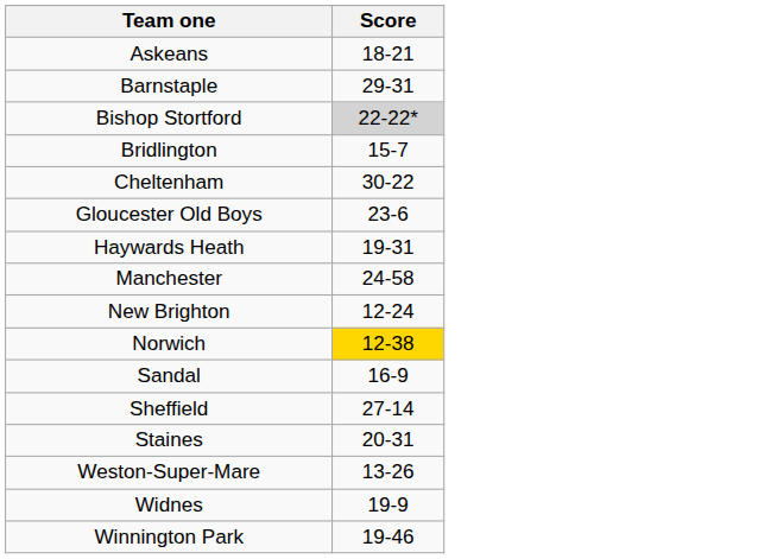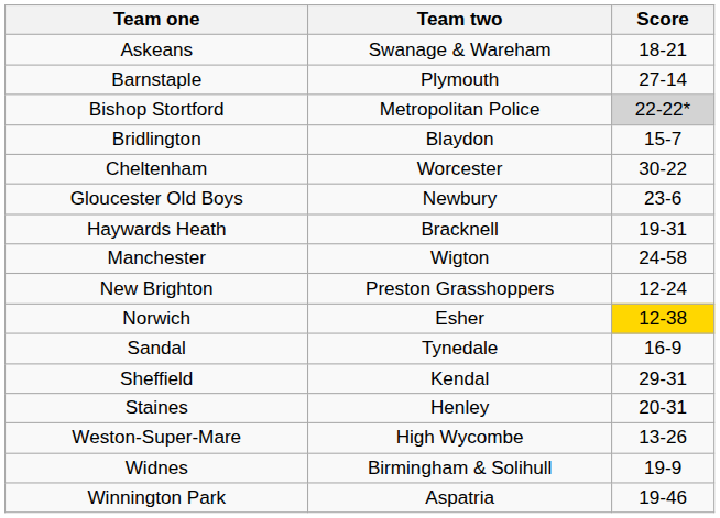 <table class="wikitable" style="text-align: center">
 <tr>
 <th width=250>Team one</th>
+<th width=250>Team two</th>
 <th width=80>Score</th>
 </tr>
 <tr>
 <td>Askeans</td>
+<td>Swanage & Wareham</td>
 <td>18-21</td>
 </tr>
 <tr>
 <td>Barnstaple</td>
-<td>29-31</td>
+<td>Plymouth</td>
+<td>27-14</td>
 </tr>
 <tr>
 <td>Bishop Stortford</td>
+<td>Metropolitan Police</td>
 <td style="background: lightgrey;">22-22*</td>
 </tr>
 <tr>
 <td>Bridlington</td>
+<td>Blaydon</td>
 <td>15-7</td>
 </tr>
 <tr>
 <td>Cheltenham</td>
+<td>Worcester</td>
 <td>30-22</td>
 </tr>
 <tr>
 <td>Gloucester Old Boys</td>
+<td>Newbury</td>
 <td>23-6</td>
 </tr>
 <tr>
 <td>Haywards Heath</td>
+<td>Bracknell</td>
 <td>19-31</td>
 </tr>
 <tr>
 <td>Manchester</td>
+<td>Wigton</td>
 <td>24-58</td>
 </tr>
 <tr>
 <td>New Brighton</td>
+<td>Preston Grasshoppers</td>
 <td>12-24</td>
 </tr>
 <tr>
 <td>Norwich</td>
+<td>Esher</td>
 <td style="background: gold;">12-38</td>
 </tr>
 <tr>
 <td>Sandal</td>
+<td>Tynedale</td>
 <td>16-9</td>
 </tr>
 <tr>
 <td>Sheffield</td>
-<td>27-14</td>
+<td>Kendal</td>
+<td>29-31</td>
 </tr>
 <tr>
 <td>Staines</td>
+<td>Henley</td>
 <td>20-31</td>
 </tr>
 <tr>
 <td>Weston-Super-Mare</td>
+<td>High Wycombe</td>
 <td>13-26</td>
 </tr>
 <tr>
 <td>Widnes</td>
+<td>Birmingham & Solihull</td>
 <td>19-9</td>
 </tr>
 <tr>
 <td>Winnington Park</td>
+<td>Aspatria</td>
 <td>19-46</td>
 </tr>
 </table>
